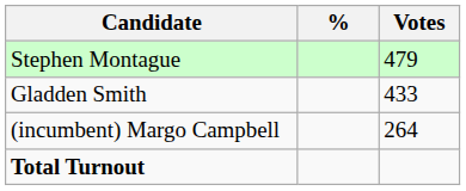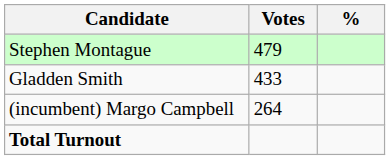 <table class="wikitable">
 <tr>
 <th bgcolor="#DDDDFF" width="200px">Candidate</th>
+<th bgcolor="#DDDDFF" width="50px">Votes</th>
 <th bgcolor="#DDDDFF" width="50px">%</th>
-<th bgcolor="#DDDDFF" width="50px">Votes</th>
 </tr>
 <tr style="text-align:left; background:#cfc;">
 <td>Stephen Montague</td>
+<td>479</td>
 <td></td>
-<td>479</td>
 </tr>
 <tr>
 <td>Gladden Smith</td>
+<td>433</td>
 <td></td>
-<td>433</td>
 </tr>
 <tr>
 <td>(incumbent) Margo Campbell</td>
+<td>264</td>
 <td></td>
-<td>264</td>
 </tr>
 <tr>
 <td><strong>Total Turnout</strong></td>
 <td><strong> </strong></td>
 <td><strong> </strong></td>
 </tr>
 </table>
